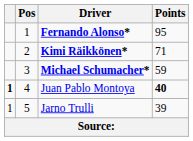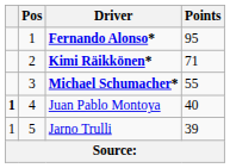 <table class="wikitable" style="font-size: 85%;">
 <tr>
 <th></th>
 <th>Pos</th>
 <th>Driver</th>
 <th>Points</th>
 </tr>
 <tr>
 <td></td>
 <td align="center">1</td>
 <td> <strong><a href='#'>Fernando Alonso</a>*</strong></td>
 <td>95</td>
 </tr>
 <tr>
 <td></td>
 <td align="center">2</td>
 <td> <strong><a href='#'>Kimi Räikkönen</a>*</strong></td>
 <td>71</td>
 </tr>
 <tr>
 <td></td>
 <td align="center">3</td>
 <td> <strong><a href='#'>Michael Schumacher</a>*</strong></td>
-<td>59</td>
+<td>55</td>
 </tr>
 <tr>
 <td><strong> 1</strong></td>
 <td align="center">4</td>
 <td> <a href='#'>Juan Pablo Montoya</a></td>
-<td><strong>40</strong></td>
+<td>40</td>
 </tr>
 <tr>
 <td> 1</td>
 <td align="center">5</td>
 <td> <a href='#'>Jarno Trulli</a></td>
 <td>39</td>
 </tr>
 <tr>
 <th colspan=4>Source: </th>
 </tr>
 </table>
